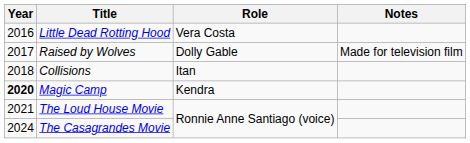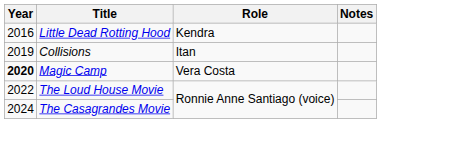 <table class="wikitable sortable">
 <tr>
 <th>Year</th>
 <th>Title</th>
 <th>Role</th>
 <th>Notes</th>
 </tr>
 <tr>
 <td>2016</td>
 <td><em><a href='#'>Little Dead Rotting Hood</a></em></td>
-<td>Vera Costa</td>
+<td>Kendra</td>
 <td></td>
 </tr>
 <tr>
-<td>2017</td>
-<td><em>Raised by Wolves</em></td>
-<td>Dolly Gable</td>
-<td>Made for television film</td>
-</tr>
-<tr>
-<td>2018</td>
+<td>2019</td>
 <td><em>Collisions</em></td>
 <td>Itan</td>
 <td></td>
 </tr>
 <tr>
 <td><strong>2020</strong></td>
 <td><em><a href='#'>Magic Camp</a></em></td>
-<td>Kendra</td>
+<td>Vera Costa</td>
 <td></td>
 </tr>
 <tr>
-<td>2021</td>
+<td>2022</td>
 <td><em><a href='#'>The Loud House Movie</a></em></td>
 <td Rowspan="2">Ronnie Anne Santiago (voice)</td>
 <td></td>
 </tr>
 <tr>
 <td>2024</td>
 <td><em><a href='#'>The Casagrandes Movie</a></em></td>
 <td></td>
 </tr>
 </table>
